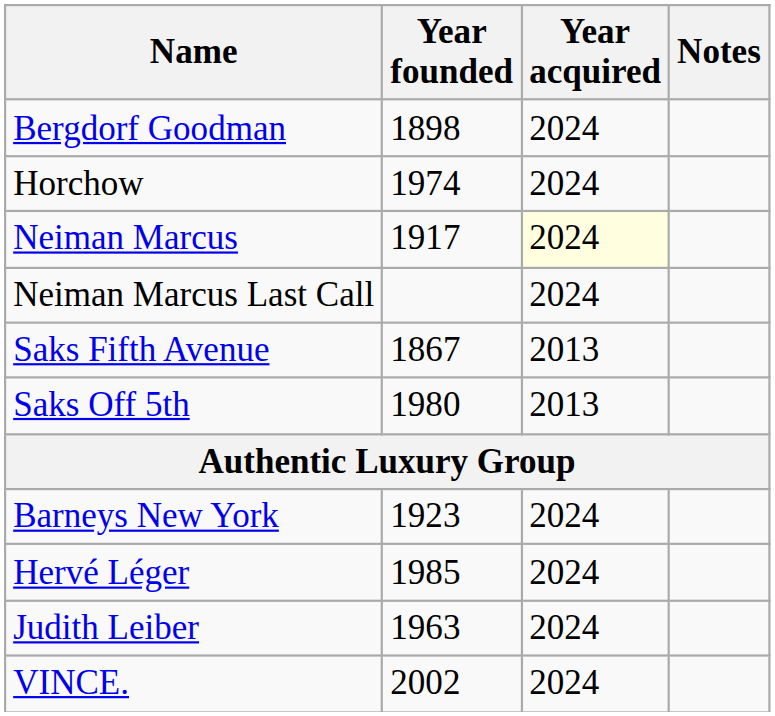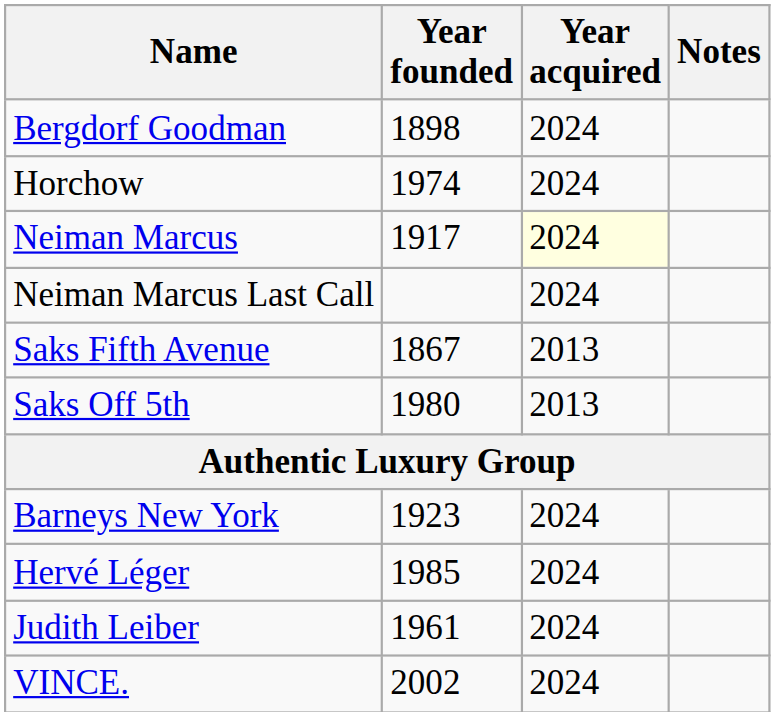 <table class="wikitable sortable">
 <tr>
 <th>Name</th>
 <th>Year<br>founded</th>
 <th>Year<br>acquired</th>
 <th class="unsortable">Notes</th>
 </tr>
 <tr>
 <td><a href='#'>Bergdorf Goodman</a></td>
 <td>1898</td>
 <td>2024</td>
 <td></td>
 </tr>
 <tr>
 <td>Horchow</td>
 <td>1974</td>
 <td>2024</td>
 <td></td>
 </tr>
 <tr>
 <td><a href='#'>Neiman Marcus</a></td>
 <td>1917</td>
 <td style="background: lightyellow;">2024</td>
 <td></td>
 </tr>
 <tr>
 <td>Neiman Marcus Last Call</td>
 <td></td>
 <td>2024</td>
 <td></td>
 </tr>
 <tr>
 <td><a href='#'>Saks Fifth Avenue</a></td>
 <td>1867</td>
 <td>2013</td>
 <td></td>
 </tr>
 <tr>
 <td><a href='#'>Saks Off 5th</a></td>
 <td>1980</td>
 <td>2013</td>
 <td></td>
 </tr>
 <tr>
 <th colspan="4">Authentic Luxury Group</th>
 </tr>
 <tr>
 <td><a href='#'>Barneys New York</a></td>
 <td>1923</td>
 <td>2024</td>
 <td></td>
 </tr>
 <tr>
 <td><a href='#'>Hervé Léger</a></td>
 <td>1985</td>
 <td>2024</td>
 <td></td>
 </tr>
 <tr>
 <td><a href='#'>Judith Leiber</a></td>
-<td>1963</td>
+<td>1961</td>
 <td>2024</td>
 <td></td>
 </tr>
 <tr>
 <td><a href='#'>VINCE.</a></td>
 <td>2002</td>
 <td>2024</td>
 <td></td>
 </tr>
 </table>
